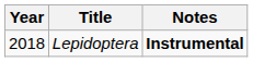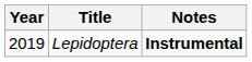 <table class="wikitable">
 <tr>
 <th>Year</th>
 <th>Title</th>
 <th>Notes</th>
 </tr>
 <tr>
-<td>2018</td>
+<td>2019</td>
 <td><em>Lepidoptera</em></td>
 <td><strong>Instrumental</strong></td>
 </tr>
 </table>
